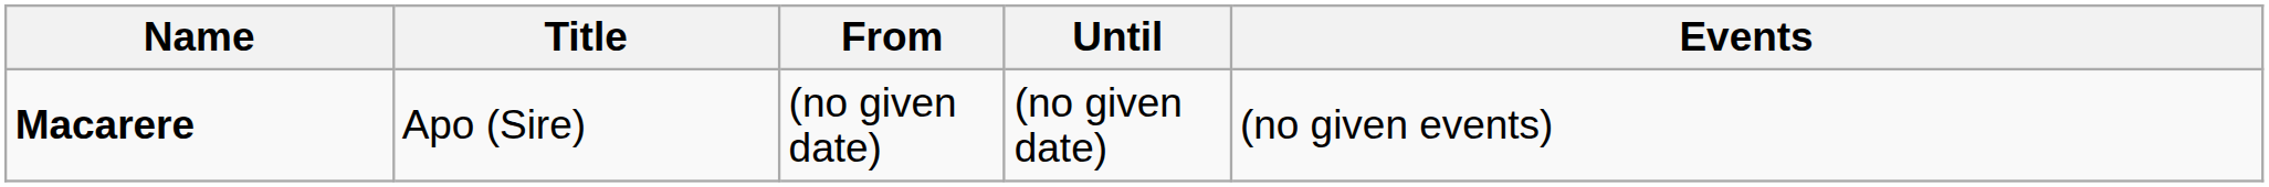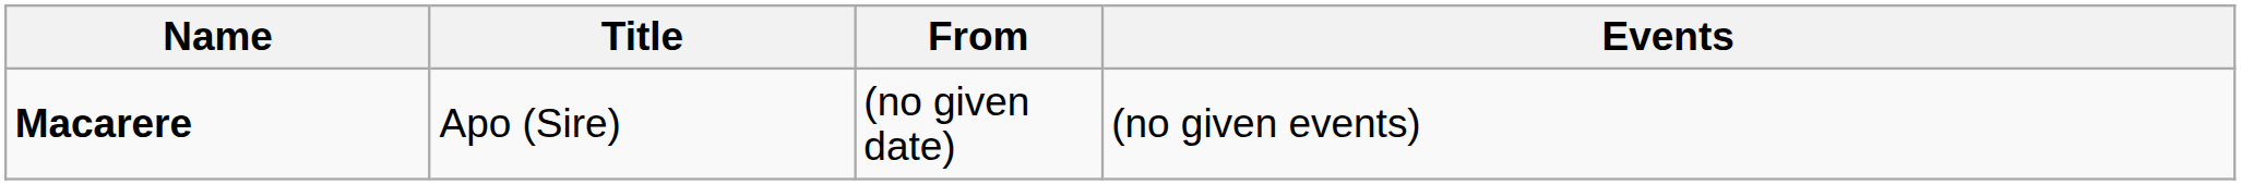 <table width=70% class="wikitable">
 <tr>
 <th width=12%>Name</th>
 <th width=12%>Title</th>
 <th width=7%>From</th>
-<th width=7%>Until</th>
 <th width=32%>Events</th>
 </tr>
 <tr>
 <td><strong>Macarere</strong></td>
 <td>Apo (Sire)</td>
 <td>(no given date)</td>
-<td>(no given date)</td>
 <td>(no given events)</td>
 </tr>
 </table>
